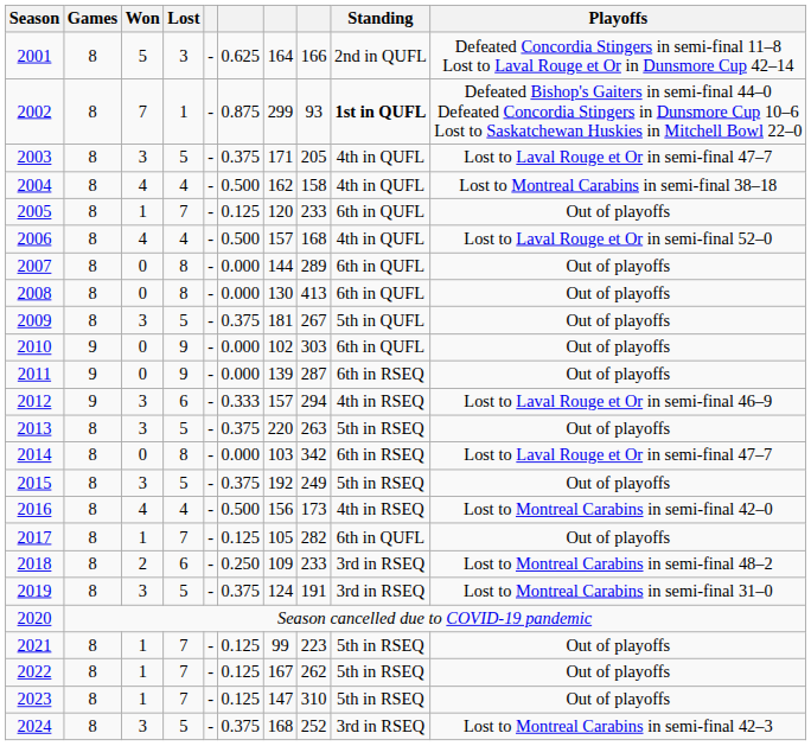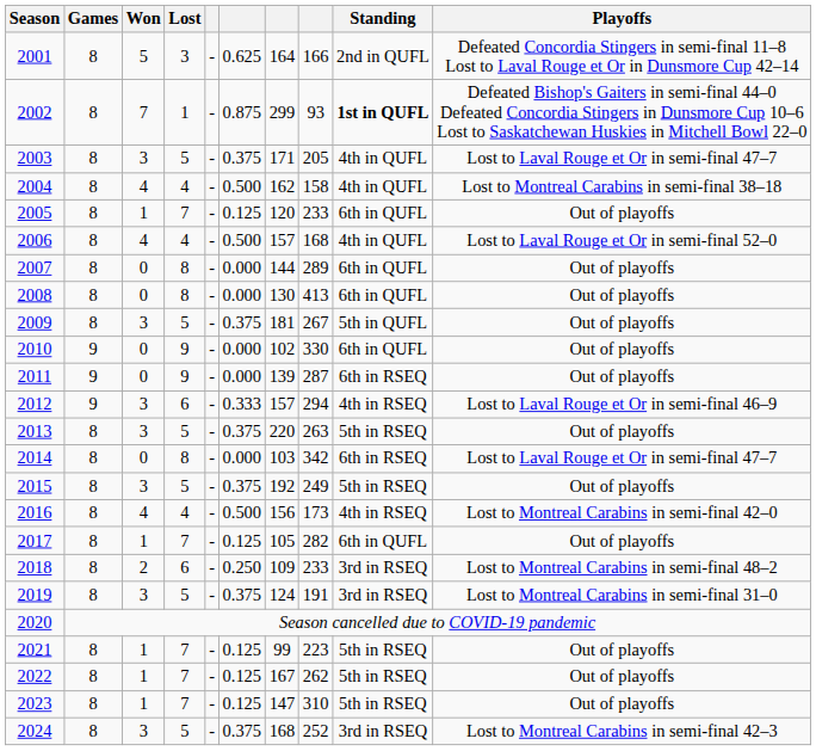 <table class="wikitable" style="text-align:center">
 <tr>
 <th>Season</th>
 <th>Games</th>
 <th>Won</th>
 <th>Lost</th>
 <th></th>
 <th></th>
 <th></th>
 <th></th>
 <th>Standing</th>
 <th>Playoffs</th>
 </tr>
 <tr>
 <td><a href='#'>2001</a></td>
 <td>8</td>
 <td>5</td>
 <td>3</td>
 <td>-</td>
 <td>0.625</td>
 <td>164</td>
 <td>166</td>
 <td>2nd in QUFL</td>
 <td>Defeated <a href='#'>Concordia Stingers</a> in semi-final 11–8<br>Lost to <a href='#'>Laval Rouge et Or</a> in <a href='#'>Dunsmore Cup</a> 42–14</td>
 </tr>
 <tr>
 <td><a href='#'>2002</a></td>
 <td>8</td>
 <td>7</td>
 <td>1</td>
 <td>-</td>
 <td>0.875</td>
 <td>299</td>
 <td>93</td>
 <td><strong>1st in QUFL</strong></td>
 <td>Defeated <a href='#'>Bishop's Gaiters</a> in semi-final 44–0<br>Defeated <a href='#'>Concordia Stingers</a> in <a href='#'>Dunsmore Cup</a> 10–6<br>Lost to <a href='#'>Saskatchewan Huskies</a> in <a href='#'>Mitchell Bowl</a> 22–0</td>
 </tr>
 <tr>
 <td><a href='#'>2003</a></td>
 <td>8</td>
 <td>3</td>
 <td>5</td>
 <td>-</td>
 <td>0.375</td>
 <td>171</td>
 <td>205</td>
 <td>4th in QUFL</td>
 <td>Lost to <a href='#'>Laval Rouge et Or</a> in semi-final 47–7</td>
 </tr>
 <tr>
 <td><a href='#'>2004</a></td>
 <td>8</td>
 <td>4</td>
 <td>4</td>
 <td>-</td>
 <td>0.500</td>
 <td>162</td>
 <td>158</td>
 <td>4th in QUFL</td>
 <td>Lost to <a href='#'>Montreal Carabins</a> in semi-final 38–18</td>
 </tr>
 <tr>
 <td><a href='#'>2005</a></td>
 <td>8</td>
 <td>1</td>
 <td>7</td>
 <td>-</td>
 <td>0.125</td>
 <td>120</td>
 <td>233</td>
 <td>6th in QUFL</td>
 <td>Out of playoffs</td>
 </tr>
 <tr>
 <td><a href='#'>2006</a></td>
 <td>8</td>
 <td>4</td>
 <td>4</td>
 <td>-</td>
 <td>0.500</td>
 <td>157</td>
 <td>168</td>
 <td>4th in QUFL</td>
 <td>Lost to <a href='#'>Laval Rouge et Or</a> in semi-final 52–0</td>
 </tr>
 <tr>
 <td><a href='#'>2007</a></td>
 <td>8</td>
 <td>0</td>
 <td>8</td>
 <td>-</td>
 <td>0.000</td>
 <td>144</td>
 <td>289</td>
 <td>6th in QUFL</td>
 <td>Out of playoffs</td>
 </tr>
 <tr>
 <td><a href='#'>2008</a></td>
 <td>8</td>
 <td>0</td>
 <td>8</td>
 <td>-</td>
 <td>0.000</td>
 <td>130</td>
 <td>413</td>
 <td>6th in QUFL</td>
 <td>Out of playoffs</td>
 </tr>
 <tr>
 <td><a href='#'>2009</a></td>
 <td>8</td>
 <td>3</td>
 <td>5</td>
 <td>-</td>
 <td>0.375</td>
 <td>181</td>
 <td>267</td>
 <td>5th in QUFL</td>
 <td>Out of playoffs</td>
 </tr>
 <tr>
 <td><a href='#'>2010</a></td>
 <td>9</td>
 <td>0</td>
 <td>9</td>
 <td>-</td>
 <td>0.000</td>
 <td>102</td>
-<td>303</td>
+<td>330</td>
 <td>6th in QUFL</td>
 <td>Out of playoffs</td>
 </tr>
 <tr>
 <td><a href='#'>2011</a></td>
 <td>9</td>
 <td>0</td>
 <td>9</td>
 <td>-</td>
 <td>0.000</td>
 <td>139</td>
 <td>287</td>
 <td>6th in RSEQ</td>
 <td>Out of playoffs</td>
 </tr>
 <tr>
 <td><a href='#'>2012</a></td>
 <td>9</td>
 <td>3</td>
 <td>6</td>
 <td>-</td>
 <td>0.333</td>
 <td>157</td>
 <td>294</td>
 <td>4th in RSEQ</td>
 <td>Lost to <a href='#'>Laval Rouge et Or</a> in semi-final 46–9</td>
 </tr>
 <tr>
 <td><a href='#'>2013</a></td>
 <td>8</td>
 <td>3</td>
 <td>5</td>
 <td>-</td>
 <td>0.375</td>
 <td>220</td>
 <td>263</td>
 <td>5th in RSEQ</td>
 <td>Out of playoffs</td>
 </tr>
 <tr>
 <td><a href='#'>2014</a></td>
 <td>8</td>
 <td>0</td>
 <td>8</td>
 <td>-</td>
 <td>0.000</td>
 <td>103</td>
 <td>342</td>
 <td>6th in RSEQ</td>
 <td>Lost to <a href='#'>Laval Rouge et Or</a> in semi-final 47–7</td>
 </tr>
 <tr>
 <td><a href='#'>2015</a></td>
 <td>8</td>
 <td>3</td>
 <td>5</td>
 <td>-</td>
 <td>0.375</td>
 <td>192</td>
 <td>249</td>
 <td>5th in RSEQ</td>
 <td>Out of playoffs</td>
 </tr>
 <tr>
 <td><a href='#'>2016</a></td>
 <td>8</td>
 <td>4</td>
 <td>4</td>
 <td>-</td>
 <td>0.500</td>
 <td>156</td>
 <td>173</td>
 <td>4th in RSEQ</td>
 <td>Lost to <a href='#'>Montreal Carabins</a> in semi-final 42–0</td>
 </tr>
 <tr>
 <td><a href='#'>2017</a></td>
 <td>8</td>
 <td>1</td>
 <td>7</td>
 <td>-</td>
 <td>0.125</td>
 <td>105</td>
 <td>282</td>
 <td>6th in QUFL</td>
 <td>Out of playoffs</td>
 </tr>
 <tr>
 <td><a href='#'>2018</a></td>
 <td>8</td>
 <td>2</td>
 <td>6</td>
 <td>-</td>
 <td>0.250</td>
 <td>109</td>
 <td>233</td>
 <td>3rd in RSEQ</td>
 <td>Lost to <a href='#'>Montreal Carabins</a> in semi-final 48–2</td>
 </tr>
 <tr>
 <td><a href='#'>2019</a></td>
 <td>8</td>
 <td>3</td>
 <td>5</td>
 <td>-</td>
 <td>0.375</td>
 <td>124</td>
 <td>191</td>
 <td>3rd in RSEQ</td>
 <td>Lost to <a href='#'>Montreal Carabins</a> in semi-final 31–0</td>
 </tr>
 <tr>
 <td><a href='#'>2020</a></td>
 <td align="center" colSpan="9"><em>Season cancelled due to <a href='#'>COVID-19 pandemic</a></em></td>
 </tr>
 <tr>
 <td><a href='#'>2021</a></td>
 <td>8</td>
 <td>1</td>
 <td>7</td>
 <td>-</td>
 <td>0.125</td>
 <td>99</td>
 <td>223</td>
 <td>5th in RSEQ</td>
 <td>Out of playoffs</td>
 </tr>
 <tr>
 <td><a href='#'>2022</a></td>
 <td>8</td>
 <td>1</td>
 <td>7</td>
 <td>-</td>
 <td>0.125</td>
 <td>167</td>
 <td>262</td>
 <td>5th in RSEQ</td>
 <td>Out of playoffs</td>
 </tr>
 <tr>
 <td><a href='#'>2023</a></td>
 <td>8</td>
 <td>1</td>
 <td>7</td>
 <td>-</td>
 <td>0.125</td>
 <td>147</td>
 <td>310</td>
 <td>5th in RSEQ</td>
 <td>Out of playoffs</td>
 </tr>
 <tr>
 <td><a href='#'>2024</a></td>
 <td>8</td>
 <td>3</td>
 <td>5</td>
 <td>-</td>
 <td>0.375</td>
 <td>168</td>
 <td>252</td>
 <td>3rd in RSEQ</td>
 <td>Lost to <a href='#'>Montreal Carabins</a> in semi-final 42–3</td>
 </tr>
 </table>
